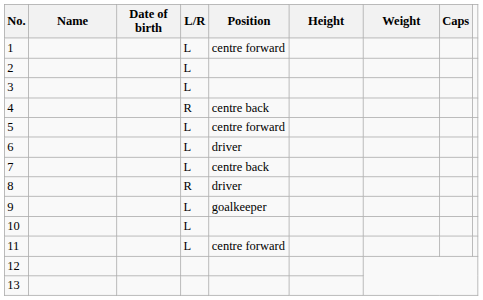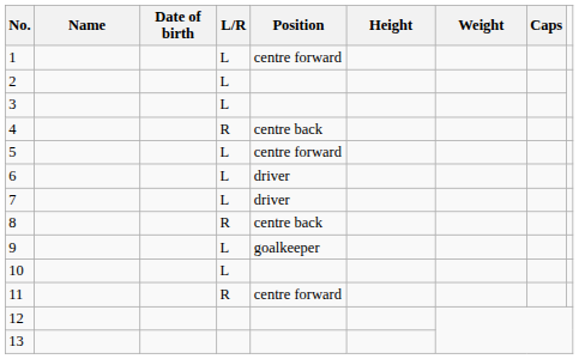 <table class=wikitable sortable style=font-size:100%; text-align:center;>
 <tr>
 <th>No.</th>
 <th style=width:12em>Name</th>
 <th style=width:8em>Date of birth</th>
 <th style=width:2em>L/R</th>
 <th style=width:8em>Position</th>
 <th style=width:9em>Height</th>
 <th style=width:9em>Weight</th>
 <th>Caps</th>
 </tr>
 <tr>
 <td>1</td>
 <td align=left></td>
 <td></td>
 <td>L</td>
 <td>centre forward</td>
 <td></td>
 <td></td>
 <td></td>
 <td></td>
 </tr>
 <tr>
 <td>2</td>
 <td align=left></td>
 <td></td>
 <td>L</td>
 <td></td>
 <td></td>
 <td></td>
 <td></td>
 </tr>
 <tr>
 <td>3</td>
 <td align=left></td>
 <td></td>
 <td>L</td>
 <td></td>
 <td></td>
 <td></td>
 <td></td>
 </tr>
 <tr>
 <td>4</td>
 <td align=left></td>
 <td></td>
 <td>R</td>
 <td>centre back</td>
 <td></td>
 <td></td>
 <td></td>
 <td></td>
 </tr>
 <tr>
 <td>5</td>
 <td align=left></td>
 <td></td>
 <td>L</td>
 <td>centre forward</td>
 <td></td>
 <td></td>
 <td></td>
 <td></td>
 </tr>
 <tr>
 <td>6</td>
 <td align=left></td>
 <td></td>
 <td>L</td>
 <td>driver</td>
 <td></td>
 <td></td>
 <td></td>
 <td></td>
 </tr>
 <tr>
 <td>7</td>
 <td align=left></td>
 <td></td>
 <td>L</td>
-<td>centre back</td>
+<td>driver</td>
 <td></td>
 <td></td>
 <td></td>
 <td></td>
 </tr>
 <tr>
 <td>8</td>
 <td align=left></td>
 <td></td>
 <td>R</td>
-<td>driver</td>
+<td>centre back</td>
 <td></td>
 <td></td>
 <td></td>
 <td></td>
 </tr>
 <tr>
 <td>9</td>
 <td align=left></td>
 <td></td>
 <td>L</td>
 <td>goalkeeper</td>
 <td></td>
 <td></td>
 <td></td>
 <td></td>
 </tr>
 <tr>
 <td>10</td>
 <td align=left></td>
 <td></td>
 <td>L</td>
 <td></td>
 <td></td>
 <td></td>
 <td></td>
 </tr>
 <tr>
 <td>11</td>
 <td align=left></td>
 <td></td>
-<td>L</td>
+<td>R</td>
 <td>centre forward</td>
 <td></td>
 <td></td>
 <td></td>
 <td></td>
 </tr>
 <tr>
 <td>12</td>
 <td align=left></td>
 <td></td>
 <td></td>
 <td></td>
 <td></td>
 </tr>
 <tr>
 <td>13</td>
 <td align=left></td>
 <td></td>
 <td></td>
 <td></td>
 <td></td>
 </tr>
 </table>
